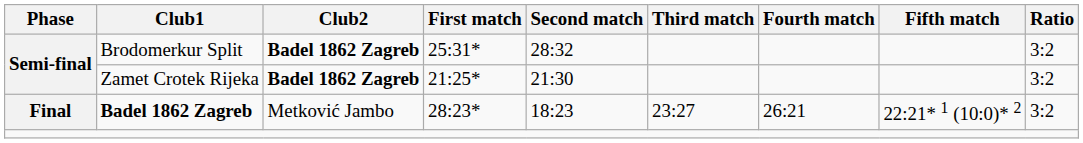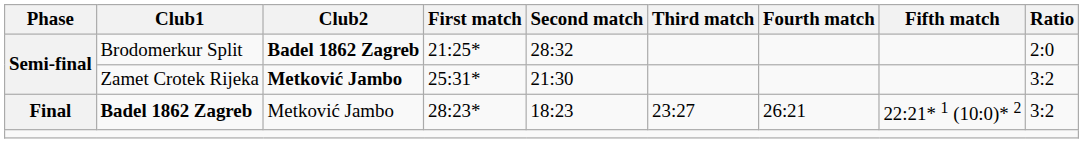 <table class="wikitable">
 <tr>
 <th>Phase</th>
 <th>Club1</th>
 <th>Club2</th>
 <th>First match</th>
 <th>Second match</th>
 <th>Third match</th>
 <th>Fourth match</th>
 <th>Fifth match</th>
 <th>Ratio</th>
 </tr>
 <tr>
 <th rowspan="2">Semi-final</th>
 <td>Brodomerkur Split</td>
 <td><strong>Badel 1862 Zagreb</strong></td>
-<td>25:31*</td>
+<td>21:25*</td>
 <td>28:32</td>
 <td></td>
 <td></td>
 <td></td>
-<td>3:2</td>
+<td>2:0</td>
 </tr>
 <tr>
 <td>Zamet Crotek Rijeka</td>
-<td><strong>Badel 1862 Zagreb</strong></td>
-<td>21:25*</td>
+<td><strong>Metković Jambo</strong></td>
+<td>25:31*</td>
 <td>21:30</td>
 <td></td>
 <td></td>
 <td></td>
 <td>3:2</td>
 </tr>
 <tr>
 <th>Final</th>
 <td><strong>Badel 1862 Zagreb</strong></td>
 <td>Metković Jambo</td>
 <td>28:23*</td>
 <td>18:23</td>
 <td>23:27</td>
 <td>26:21</td>
 <td>22:21* <sup>1</sup> (10:0)* <sup>2</sup></td>
 <td>3:2</td>
 </tr>
 <tr>
 <td colspan="9"></td>
 </tr>
 </table>
